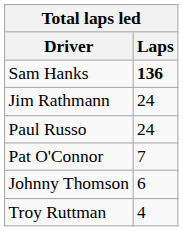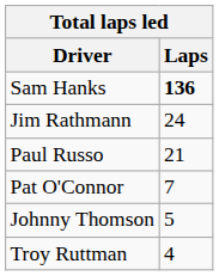 <table class="wikitable">
 <tr>
 <th colspan=2>Total laps led</th>
 </tr>
 <tr>
 <th>Driver</th>
 <th>Laps</th>
 </tr>
 <tr>
 <td>Sam Hanks</td>
 <td><strong>136</strong></td>
 </tr>
 <tr>
 <td>Jim Rathmann</td>
 <td>24</td>
 </tr>
 <tr>
 <td>Paul Russo</td>
-<td>24</td>
+<td>21</td>
 </tr>
 <tr>
 <td>Pat O'Connor</td>
 <td>7</td>
 </tr>
 <tr>
 <td>Johnny Thomson</td>
-<td>6</td>
+<td>5</td>
 </tr>
 <tr>
 <td>Troy Ruttman</td>
 <td>4</td>
 </tr>
 </table>
